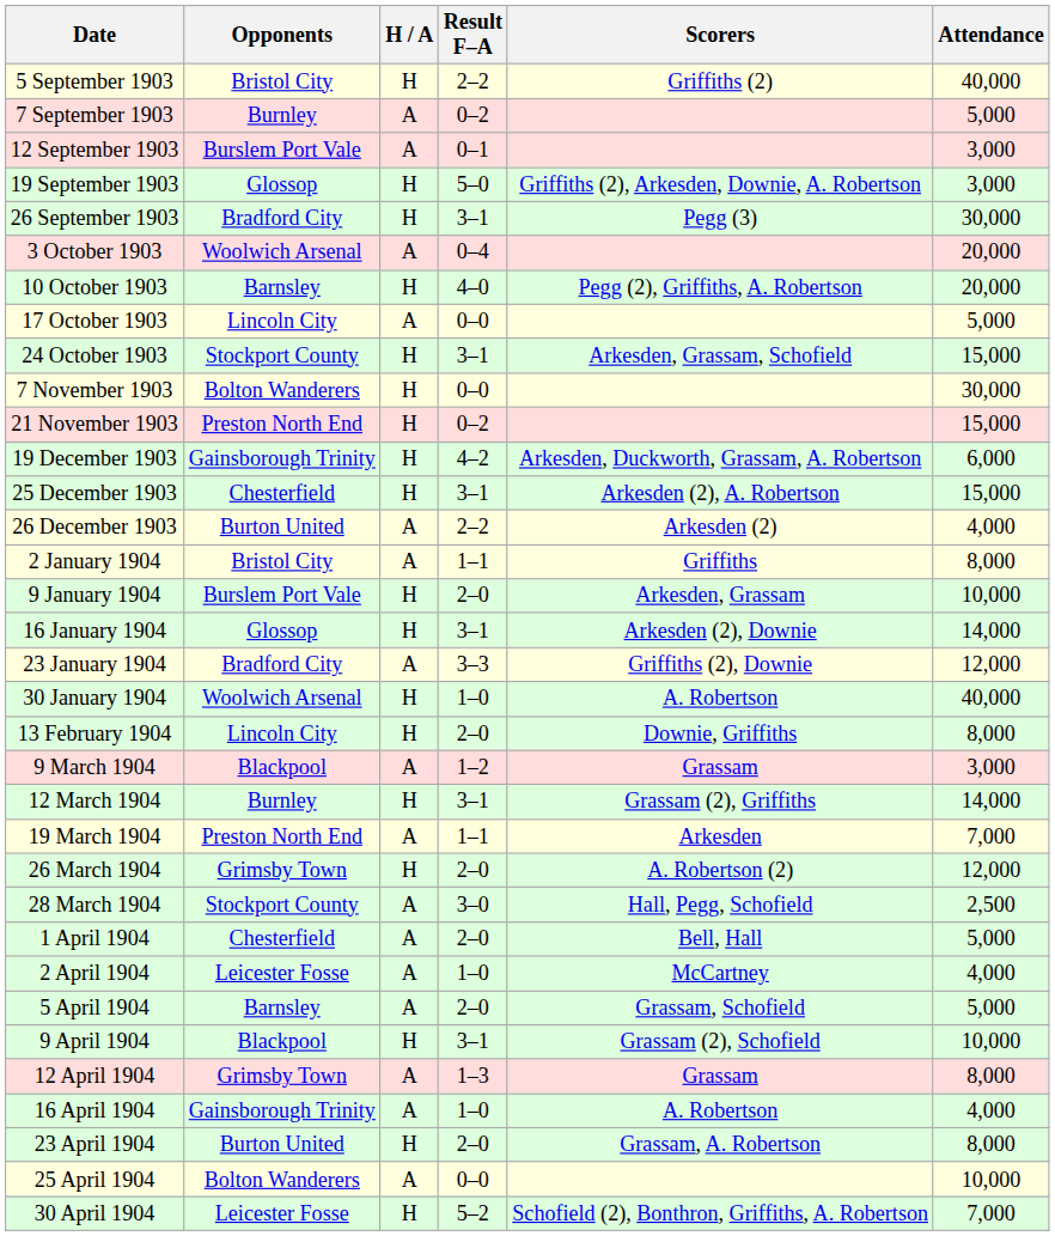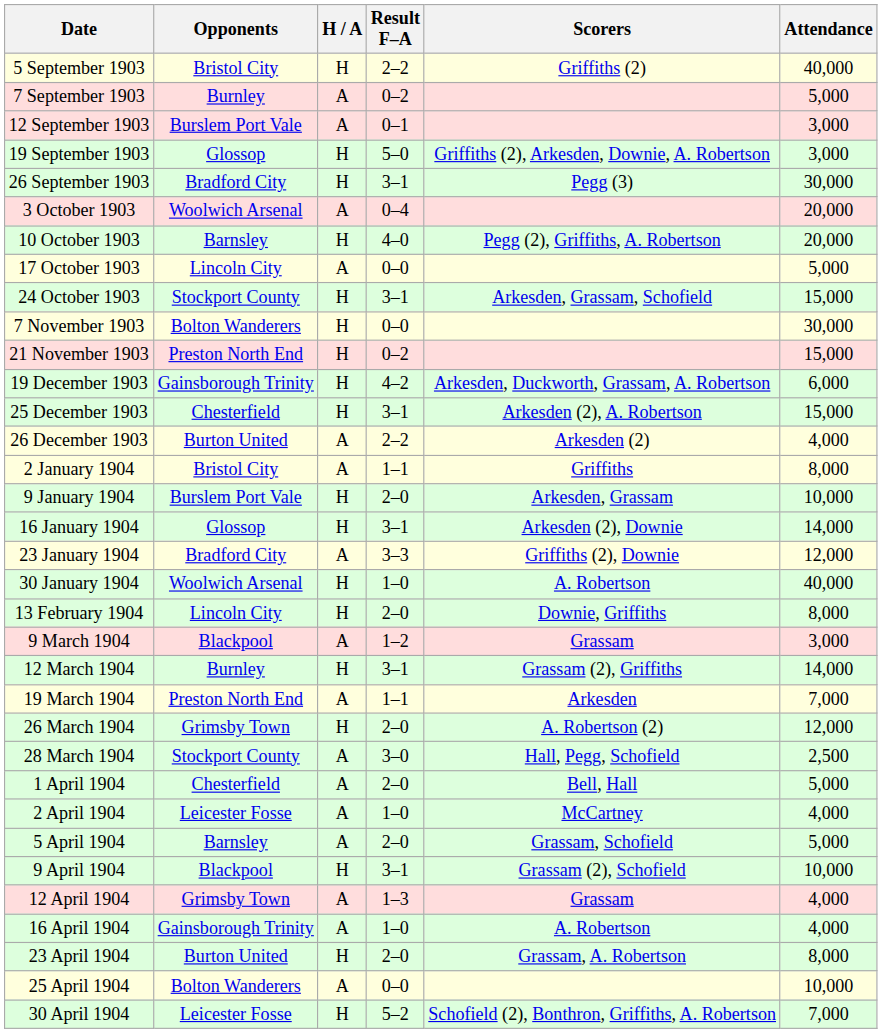 <table class="wikitable" style="text-align:center">
 <tr>
 <th>Date</th>
 <th>Opponents</th>
 <th>H / A</th>
 <th>Result<br>F–A</th>
 <th>Scorers</th>
 <th>Attendance</th>
 </tr>
 <tr bgcolor="#ffffdd">
 <td>5 September 1903</td>
 <td><a href='#'>Bristol City</a></td>
 <td>H</td>
 <td>2–2</td>
 <td><a href='#'>Griffiths</a> (2)</td>
 <td>40,000</td>
 </tr>
 <tr bgcolor="#ffdddd">
 <td>7 September 1903</td>
 <td><a href='#'>Burnley</a></td>
 <td>A</td>
 <td>0–2</td>
 <td></td>
 <td>5,000</td>
 </tr>
 <tr bgcolor="#ffdddd">
 <td>12 September 1903</td>
 <td><a href='#'>Burslem Port Vale</a></td>
 <td>A</td>
 <td>0–1</td>
 <td></td>
 <td>3,000</td>
 </tr>
 <tr bgcolor="#ddffdd">
 <td>19 September 1903</td>
 <td><a href='#'>Glossop</a></td>
 <td>H</td>
 <td>5–0</td>
 <td><a href='#'>Griffiths</a> (2), <a href='#'>Arkesden</a>, <a href='#'>Downie</a>, <a href='#'>A. Robertson</a></td>
 <td>3,000</td>
 </tr>
 <tr bgcolor="#ddffdd">
 <td>26 September 1903</td>
 <td><a href='#'>Bradford City</a></td>
 <td>H</td>
 <td>3–1</td>
 <td><a href='#'>Pegg</a> (3)</td>
 <td>30,000</td>
 </tr>
 <tr bgcolor="#ffdddd">
 <td>3 October 1903</td>
 <td><a href='#'>Woolwich Arsenal</a></td>
 <td>A</td>
 <td>0–4</td>
 <td></td>
 <td>20,000</td>
 </tr>
 <tr bgcolor="#ddffdd">
 <td>10 October 1903</td>
 <td><a href='#'>Barnsley</a></td>
 <td>H</td>
 <td>4–0</td>
 <td><a href='#'>Pegg</a> (2), <a href='#'>Griffiths</a>, <a href='#'>A. Robertson</a></td>
 <td>20,000</td>
 </tr>
 <tr bgcolor="#ffffdd">
 <td>17 October 1903</td>
 <td><a href='#'>Lincoln City</a></td>
 <td>A</td>
 <td>0–0</td>
 <td></td>
 <td>5,000</td>
 </tr>
 <tr bgcolor="#ddffdd">
 <td>24 October 1903</td>
 <td><a href='#'>Stockport County</a></td>
 <td>H</td>
 <td>3–1</td>
 <td><a href='#'>Arkesden</a>, <a href='#'>Grassam</a>, <a href='#'>Schofield</a></td>
 <td>15,000</td>
 </tr>
 <tr bgcolor="#ffffdd">
 <td>7 November 1903</td>
 <td><a href='#'>Bolton Wanderers</a></td>
 <td>H</td>
 <td>0–0</td>
 <td></td>
 <td>30,000</td>
 </tr>
 <tr bgcolor="#ffdddd">
 <td>21 November 1903</td>
 <td><a href='#'>Preston North End</a></td>
 <td>H</td>
 <td>0–2</td>
 <td></td>
 <td>15,000</td>
 </tr>
 <tr bgcolor="#ddffdd">
 <td>19 December 1903</td>
 <td><a href='#'>Gainsborough Trinity</a></td>
 <td>H</td>
 <td>4–2</td>
 <td><a href='#'>Arkesden</a>, <a href='#'>Duckworth</a>, <a href='#'>Grassam</a>, <a href='#'>A. Robertson</a></td>
 <td>6,000</td>
 </tr>
 <tr bgcolor="#ddffdd">
 <td>25 December 1903</td>
 <td><a href='#'>Chesterfield</a></td>
 <td>H</td>
 <td>3–1</td>
 <td><a href='#'>Arkesden</a> (2), <a href='#'>A. Robertson</a></td>
 <td>15,000</td>
 </tr>
 <tr bgcolor="#ffffdd">
 <td>26 December 1903</td>
 <td><a href='#'>Burton United</a></td>
 <td>A</td>
 <td>2–2</td>
 <td><a href='#'>Arkesden</a> (2)</td>
 <td>4,000</td>
 </tr>
 <tr bgcolor="#ffffdd">
 <td>2 January 1904</td>
 <td><a href='#'>Bristol City</a></td>
 <td>A</td>
 <td>1–1</td>
 <td><a href='#'>Griffiths</a></td>
 <td>8,000</td>
 </tr>
 <tr bgcolor="#ddffdd">
 <td>9 January 1904</td>
 <td><a href='#'>Burslem Port Vale</a></td>
 <td>H</td>
 <td>2–0</td>
 <td><a href='#'>Arkesden</a>, <a href='#'>Grassam</a></td>
 <td>10,000</td>
 </tr>
 <tr bgcolor="#ddffdd">
 <td>16 January 1904</td>
 <td><a href='#'>Glossop</a></td>
 <td>H</td>
 <td>3–1</td>
 <td><a href='#'>Arkesden</a> (2), <a href='#'>Downie</a></td>
 <td>14,000</td>
 </tr>
 <tr bgcolor="#ffffdd">
 <td>23 January 1904</td>
 <td><a href='#'>Bradford City</a></td>
 <td>A</td>
 <td>3–3</td>
 <td><a href='#'>Griffiths</a> (2), <a href='#'>Downie</a></td>
 <td>12,000</td>
 </tr>
 <tr bgcolor="#ddffdd">
 <td>30 January 1904</td>
 <td><a href='#'>Woolwich Arsenal</a></td>
 <td>H</td>
 <td>1–0</td>
 <td><a href='#'>A. Robertson</a></td>
 <td>40,000</td>
 </tr>
 <tr bgcolor="#ddffdd">
 <td>13 February 1904</td>
 <td><a href='#'>Lincoln City</a></td>
 <td>H</td>
 <td>2–0</td>
 <td><a href='#'>Downie</a>, <a href='#'>Griffiths</a></td>
 <td>8,000</td>
 </tr>
 <tr bgcolor="#ffdddd">
 <td>9 March 1904</td>
 <td><a href='#'>Blackpool</a></td>
 <td>A</td>
 <td>1–2</td>
 <td><a href='#'>Grassam</a></td>
 <td>3,000</td>
 </tr>
 <tr bgcolor="#ddffdd">
 <td>12 March 1904</td>
 <td><a href='#'>Burnley</a></td>
 <td>H</td>
 <td>3–1</td>
 <td><a href='#'>Grassam</a> (2), <a href='#'>Griffiths</a></td>
 <td>14,000</td>
 </tr>
 <tr bgcolor="#ffffdd">
 <td>19 March 1904</td>
 <td><a href='#'>Preston North End</a></td>
 <td>A</td>
 <td>1–1</td>
 <td><a href='#'>Arkesden</a></td>
 <td>7,000</td>
 </tr>
 <tr bgcolor="#ddffdd">
 <td>26 March 1904</td>
 <td><a href='#'>Grimsby Town</a></td>
 <td>H</td>
 <td>2–0</td>
 <td><a href='#'>A. Robertson</a> (2)</td>
 <td>12,000</td>
 </tr>
 <tr bgcolor="#ddffdd">
 <td>28 March 1904</td>
 <td><a href='#'>Stockport County</a></td>
 <td>A</td>
 <td>3–0</td>
 <td><a href='#'>Hall</a>, <a href='#'>Pegg</a>, <a href='#'>Schofield</a></td>
 <td>2,500</td>
 </tr>
 <tr bgcolor="#ddffdd">
 <td>1 April 1904</td>
 <td><a href='#'>Chesterfield</a></td>
 <td>A</td>
 <td>2–0</td>
 <td><a href='#'>Bell</a>, <a href='#'>Hall</a></td>
 <td>5,000</td>
 </tr>
 <tr bgcolor="#ddffdd">
 <td>2 April 1904</td>
 <td><a href='#'>Leicester Fosse</a></td>
 <td>A</td>
 <td>1–0</td>
 <td><a href='#'>McCartney</a></td>
 <td>4,000</td>
 </tr>
 <tr bgcolor="#ddffdd">
 <td>5 April 1904</td>
 <td><a href='#'>Barnsley</a></td>
 <td>A</td>
 <td>2–0</td>
 <td><a href='#'>Grassam</a>, <a href='#'>Schofield</a></td>
 <td>5,000</td>
 </tr>
 <tr bgcolor="#ddffdd">
 <td>9 April 1904</td>
 <td><a href='#'>Blackpool</a></td>
 <td>H</td>
 <td>3–1</td>
 <td><a href='#'>Grassam</a> (2), <a href='#'>Schofield</a></td>
 <td>10,000</td>
 </tr>
 <tr bgcolor="#ffdddd">
 <td>12 April 1904</td>
 <td><a href='#'>Grimsby Town</a></td>
 <td>A</td>
 <td>1–3</td>
 <td><a href='#'>Grassam</a></td>
-<td>8,000</td>
+<td>4,000</td>
 </tr>
 <tr bgcolor="#ddffdd">
 <td>16 April 1904</td>
 <td><a href='#'>Gainsborough Trinity</a></td>
 <td>A</td>
 <td>1–0</td>
 <td><a href='#'>A. Robertson</a></td>
 <td>4,000</td>
 </tr>
 <tr bgcolor="#ddffdd">
 <td>23 April 1904</td>
 <td><a href='#'>Burton United</a></td>
 <td>H</td>
 <td>2–0</td>
 <td><a href='#'>Grassam</a>, <a href='#'>A. Robertson</a></td>
 <td>8,000</td>
 </tr>
 <tr bgcolor="#ffffdd">
 <td>25 April 1904</td>
 <td><a href='#'>Bolton Wanderers</a></td>
 <td>A</td>
 <td>0–0</td>
 <td></td>
 <td>10,000</td>
 </tr>
 <tr bgcolor="#ddffdd">
 <td>30 April 1904</td>
 <td><a href='#'>Leicester Fosse</a></td>
 <td>H</td>
 <td>5–2</td>
 <td><a href='#'>Schofield</a> (2), <a href='#'>Bonthron</a>, <a href='#'>Griffiths</a>, <a href='#'>A. Robertson</a></td>
 <td>7,000</td>
 </tr>
 </table>
